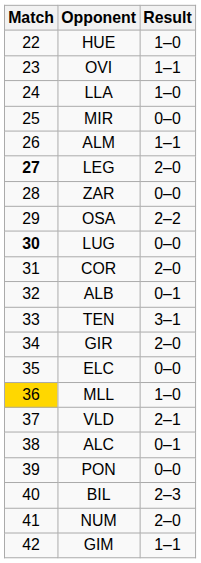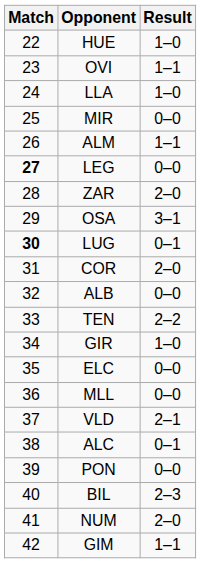 <table class="wikitable" style="text-align:center;float:left;margin-right:1em;">
 <tr>
 <th>Match</th>
 <th>Opponent</th>
 <th>Result</th>
 </tr>
 <tr>
 <td>22</td>
 <td>HUE</td>
 <td>1–0</td>
 </tr>
 <tr>
 <td>23</td>
 <td>OVI</td>
 <td>1–1</td>
 </tr>
 <tr>
 <td>24</td>
 <td>LLA</td>
 <td>1–0</td>
 </tr>
 <tr>
 <td>25</td>
 <td>MIR</td>
 <td>0–0</td>
 </tr>
 <tr>
 <td>26</td>
 <td>ALM</td>
 <td>1–1</td>
 </tr>
 <tr>
 <td><strong>27</strong></td>
 <td>LEG</td>
-<td>2–0</td>
+<td>0–0</td>
 </tr>
 <tr>
 <td>28</td>
 <td>ZAR</td>
-<td>0–0</td>
+<td>2–0</td>
 </tr>
 <tr>
 <td>29</td>
 <td>OSA</td>
-<td>2–2</td>
+<td>3–1</td>
 </tr>
 <tr>
 <td><strong>30</strong></td>
 <td>LUG</td>
-<td>0–0</td>
+<td>0–1</td>
 </tr>
 <tr>
 <td>31</td>
 <td>COR</td>
 <td>2–0</td>
 </tr>
 <tr>
 <td>32</td>
 <td>ALB</td>
-<td>0–1</td>
+<td>0–0</td>
 </tr>
 <tr>
 <td>33</td>
 <td>TEN</td>
-<td>3–1</td>
+<td>2–2</td>
 </tr>
 <tr>
 <td>34</td>
 <td>GIR</td>
-<td>2–0</td>
+<td>1–0</td>
 </tr>
 <tr>
 <td>35</td>
 <td>ELC</td>
 <td>0–0</td>
 </tr>
 <tr>
-<td style="background: gold;">36</td>
+<td>36</td>
 <td>MLL</td>
-<td>1–0</td>
+<td>0–0</td>
 </tr>
 <tr>
 <td>37</td>
 <td>VLD</td>
 <td>2–1</td>
 </tr>
 <tr>
 <td>38</td>
 <td>ALC</td>
 <td>0–1</td>
 </tr>
 <tr>
 <td>39</td>
 <td>PON</td>
 <td>0–0</td>
 </tr>
 <tr>
 <td>40</td>
 <td>BIL</td>
 <td>2–3</td>
 </tr>
 <tr>
 <td>41</td>
 <td>NUM</td>
 <td>2–0</td>
 </tr>
 <tr>
 <td>42</td>
 <td>GIM</td>
 <td>1–1</td>
 </tr>
 </table>
